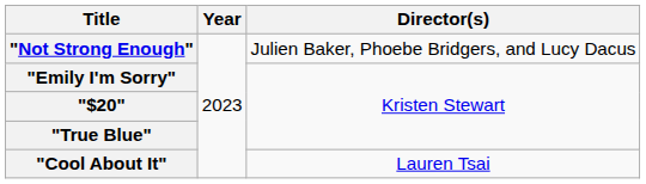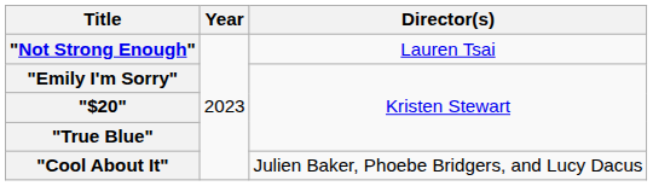 <table class="wikitable plainrowheaders" style="text-align:center;">
 <tr>
 <th scope="col">Title</th>
 <th scope="col">Year</th>
 <th scope="col">Director(s)</th>
 </tr>
 <tr>
 <th scope="row">"<a href='#'>Not Strong Enough</a>"</th>
 <td rowspan="5">2023</td>
-<td>Julien Baker, Phoebe Bridgers, and Lucy Dacus</td>
+<td><a href='#'>Lauren Tsai</a></td>
 </tr>
 <tr>
 <th scope="row">"Emily I'm Sorry" </th>
 <td rowspan="3"><a href='#'>Kristen Stewart</a></td>
 </tr>
 <tr>
 <th scope="row">"$20" </th>
 </tr>
 <tr>
 <th scope="row">"True Blue" </th>
 </tr>
 <tr>
 <th scope="row">"Cool About It"</th>
-<td><a href='#'>Lauren Tsai</a></td>
+<td>Julien Baker, Phoebe Bridgers, and Lucy Dacus</td>
 </tr>
 </table>
